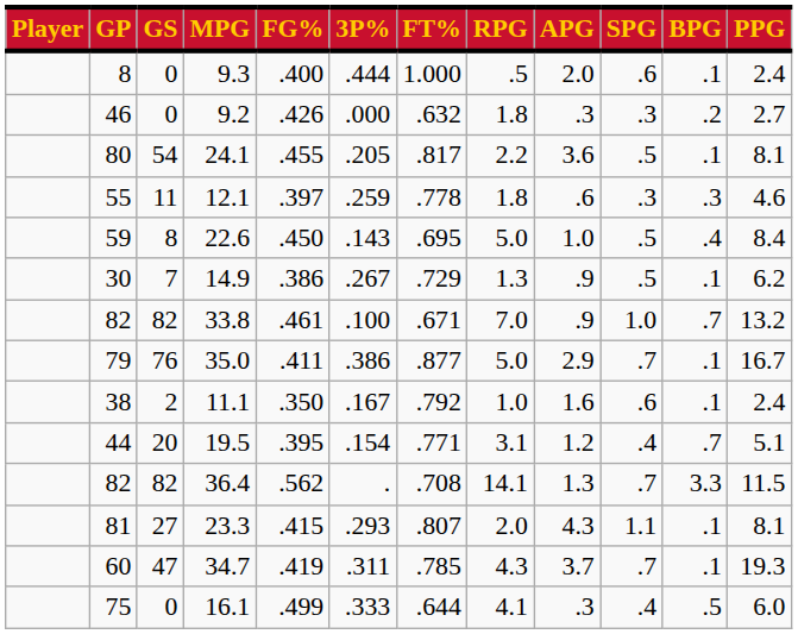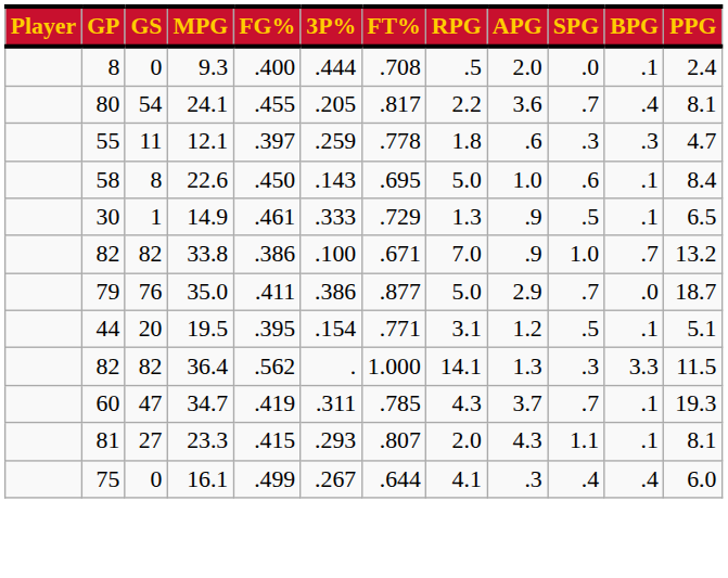 <table class="wikitable sortable" style="text-align:right;">
 <tr>
 <th style="background:#C8102E; color:#FFCD00; border-top:#010101 3px solid; border-bottom:#010101 3px solid;">Player</th>
 <th style="background:#C8102E; color:#FFCD00; border-top:#010101 3px solid; border-bottom:#010101 3px solid;">GP</th>
 <th style="background:#C8102E; color:#FFCD00; border-top:#010101 3px solid; border-bottom:#010101 3px solid;">GS</th>
 <th style="background:#C8102E; color:#FFCD00; border-top:#010101 3px solid; border-bottom:#010101 3px solid;">MPG</th>
 <th style="background:#C8102E; color:#FFCD00; border-top:#010101 3px solid; border-bottom:#010101 3px solid;">FG%</th>
 <th style="background:#C8102E; color:#FFCD00; border-top:#010101 3px solid; border-bottom:#010101 3px solid;">3P%</th>
 <th style="background:#C8102E; color:#FFCD00; border-top:#010101 3px solid; border-bottom:#010101 3px solid;">FT%</th>
 <th style="background:#C8102E; color:#FFCD00; border-top:#010101 3px solid; border-bottom:#010101 3px solid;">RPG</th>
 <th style="background:#C8102E; color:#FFCD00; border-top:#010101 3px solid; border-bottom:#010101 3px solid;">APG</th>
 <th style="background:#C8102E; color:#FFCD00; border-top:#010101 3px solid; border-bottom:#010101 3px solid;">SPG</th>
 <th style="background:#C8102E; color:#FFCD00; border-top:#010101 3px solid; border-bottom:#010101 3px solid;">BPG</th>
 <th style="background:#C8102E; color:#FFCD00; border-top:#010101 3px solid; border-bottom:#010101 3px solid;">PPG</th>
 </tr>
 <tr>
 <td></td>
 <td>8</td>
 <td>0</td>
 <td>9.3</td>
 <td>.400</td>
 <td>.444</td>
-<td>1.000</td>
+<td>.708</td>
 <td>.5</td>
 <td>2.0</td>
-<td>.6</td>
+<td>.0</td>
 <td>.1</td>
 <td>2.4</td>
-</tr>
-<tr>
-<td></td>
-<td>46</td>
-<td>0</td>
-<td>9.2</td>
-<td>.426</td>
-<td>.000</td>
-<td>.632</td>
-<td>1.8</td>
-<td>.3</td>
-<td>.3</td>
-<td>.2</td>
-<td>2.7</td>
 </tr>
 <tr>
 <td></td>
 <td>80</td>
 <td>54</td>
 <td>24.1</td>
 <td>.455</td>
 <td>.205</td>
 <td>.817</td>
 <td>2.2</td>
 <td>3.6</td>
-<td>.5</td>
-<td>.1</td>
+<td>.7</td>
+<td>.4</td>
 <td>8.1</td>
 </tr>
 <tr>
 <td></td>
 <td>55</td>
 <td>11</td>
 <td>12.1</td>
 <td>.397</td>
 <td>.259</td>
 <td>.778</td>
 <td>1.8</td>
 <td>.6</td>
 <td>.3</td>
 <td>.3</td>
-<td>4.6</td>
+<td>4.7</td>
 </tr>
 <tr>
 <td></td>
-<td>59</td>
+<td>58</td>
 <td>8</td>
 <td>22.6</td>
 <td>.450</td>
 <td>.143</td>
 <td>.695</td>
 <td>5.0</td>
 <td>1.0</td>
-<td>.5</td>
-<td>.4</td>
+<td>.6</td>
+<td>.1</td>
 <td>8.4</td>
 </tr>
 <tr>
 <td></td>
 <td>30</td>
-<td>7</td>
+<td>1</td>
 <td>14.9</td>
-<td>.386</td>
-<td>.267</td>
+<td>.461</td>
+<td>.333</td>
 <td>.729</td>
 <td>1.3</td>
 <td>.9</td>
 <td>.5</td>
 <td>.1</td>
-<td>6.2</td>
+<td>6.5</td>
 </tr>
 <tr>
 <td></td>
 <td>82</td>
 <td>82</td>
 <td>33.8</td>
-<td>.461</td>
+<td>.386</td>
 <td>.100</td>
 <td>.671</td>
 <td>7.0</td>
 <td>.9</td>
 <td>1.0</td>
 <td>.7</td>
 <td>13.2</td>
 </tr>
 <tr>
 <td></td>
 <td>79</td>
 <td>76</td>
 <td>35.0</td>
 <td>.411</td>
 <td>.386</td>
 <td>.877</td>
 <td>5.0</td>
 <td>2.9</td>
 <td>.7</td>
-<td>.1</td>
-<td>16.7</td>
-</tr>
-<tr>
-<td></td>
-<td>38</td>
-<td>2</td>
-<td>11.1</td>
-<td>.350</td>
-<td>.167</td>
-<td>.792</td>
-<td>1.0</td>
-<td>1.6</td>
-<td>.6</td>
-<td>.1</td>
-<td>2.4</td>
+<td>.0</td>
+<td>18.7</td>
 </tr>
 <tr>
 <td></td>
 <td>44</td>
 <td>20</td>
 <td>19.5</td>
 <td>.395</td>
 <td>.154</td>
 <td>.771</td>
 <td>3.1</td>
 <td>1.2</td>
-<td>.4</td>
-<td>.7</td>
+<td>.5</td>
+<td>.1</td>
 <td>5.1</td>
 </tr>
 <tr>
 <td></td>
 <td>82</td>
 <td>82</td>
 <td>36.4</td>
 <td>.562</td>
 <td>.</td>
-<td>.708</td>
+<td>1.000</td>
 <td>14.1</td>
 <td>1.3</td>
-<td>.7</td>
+<td>.3</td>
 <td>3.3</td>
 <td>11.5</td>
+</tr>
+<tr>
+<td></td>
+<td>60</td>
+<td>47</td>
+<td>34.7</td>
+<td>.419</td>
+<td>.311</td>
+<td>.785</td>
+<td>4.3</td>
+<td>3.7</td>
+<td>.7</td>
+<td>.1</td>
+<td>19.3</td>
 </tr>
 <tr>
 <td></td>
 <td>81</td>
 <td>27</td>
 <td>23.3</td>
 <td>.415</td>
 <td>.293</td>
 <td>.807</td>
 <td>2.0</td>
 <td>4.3</td>
 <td>1.1</td>
 <td>.1</td>
 <td>8.1</td>
 </tr>
 <tr>
 <td></td>
-<td>60</td>
-<td>47</td>
-<td>34.7</td>
-<td>.419</td>
-<td>.311</td>
-<td>.785</td>
-<td>4.3</td>
-<td>3.7</td>
-<td>.7</td>
-<td>.1</td>
-<td>19.3</td>
-</tr>
-<tr>
-<td></td>
 <td>75</td>
 <td>0</td>
 <td>16.1</td>
 <td>.499</td>
-<td>.333</td>
+<td>.267</td>
 <td>.644</td>
 <td>4.1</td>
 <td>.3</td>
 <td>.4</td>
-<td>.5</td>
+<td>.4</td>
 <td>6.0</td>
 </tr>
 </table>
